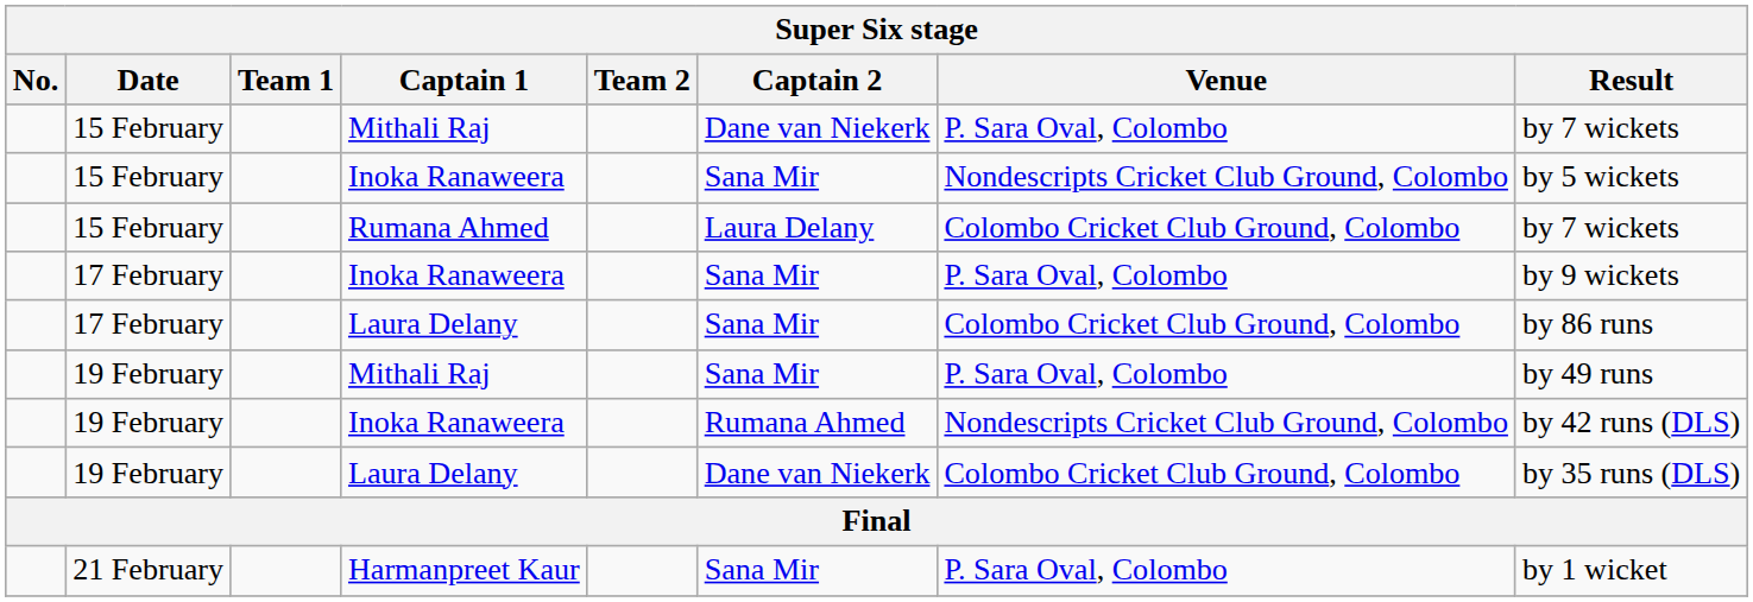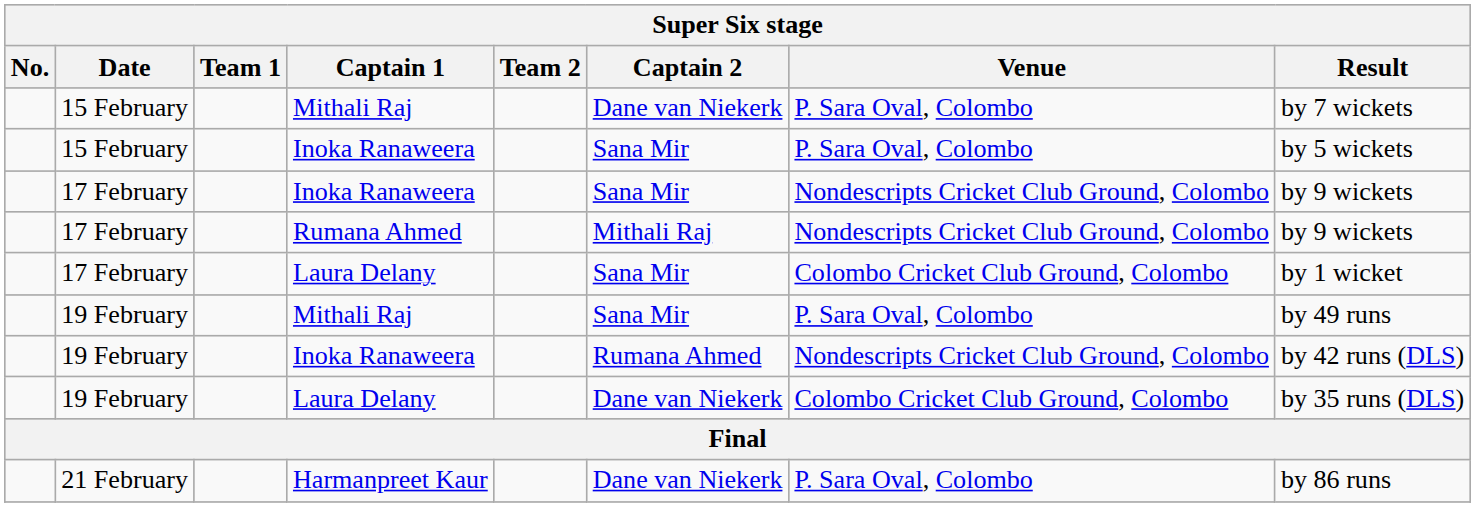 <table class="wikitable">
 <tr>
 <th colspan="8">Super Six stage</th>
 </tr>
 <tr>
 <th>No.</th>
 <th>Date</th>
 <th>Team 1</th>
 <th>Captain 1</th>
 <th>Team 2</th>
 <th>Captain 2</th>
 <th>Venue</th>
 <th>Result</th>
 </tr>
 <tr>
 <td></td>
 <td>15 February</td>
 <td></td>
 <td><a href='#'>Mithali Raj</a></td>
 <td></td>
 <td><a href='#'>Dane van Niekerk</a></td>
 <td><a href='#'>P. Sara Oval</a>, <a href='#'>Colombo</a></td>
 <td> by 7 wickets</td>
 </tr>
 <tr>
 <td></td>
 <td>15 February</td>
 <td></td>
 <td><a href='#'>Inoka Ranaweera</a></td>
 <td></td>
 <td><a href='#'>Sana Mir</a></td>
-<td><a href='#'>Nondescripts Cricket Club Ground</a>, <a href='#'>Colombo</a></td>
+<td><a href='#'>P. Sara Oval</a>, <a href='#'>Colombo</a></td>
 <td> by 5 wickets</td>
-</tr>
-<tr>
-<td></td>
-<td>15 February</td>
-<td></td>
-<td><a href='#'>Rumana Ahmed</a></td>
-<td></td>
-<td><a href='#'>Laura Delany</a></td>
-<td><a href='#'>Colombo Cricket Club Ground</a>, <a href='#'>Colombo</a></td>
-<td> by 7 wickets</td>
 </tr>
 <tr>
 <td></td>
 <td>17 February</td>
 <td></td>
 <td><a href='#'>Inoka Ranaweera</a></td>
 <td></td>
 <td><a href='#'>Sana Mir</a></td>
-<td><a href='#'>P. Sara Oval</a>, <a href='#'>Colombo</a></td>
+<td><a href='#'>Nondescripts Cricket Club Ground</a>, <a href='#'>Colombo</a></td>
+<td> by 9 wickets</td>
+</tr>
+<tr>
+<td></td>
+<td>17 February</td>
+<td></td>
+<td><a href='#'>Rumana Ahmed</a></td>
+<td></td>
+<td><a href='#'>Mithali Raj</a></td>
+<td><a href='#'>Nondescripts Cricket Club Ground</a>, <a href='#'>Colombo</a></td>
 <td> by 9 wickets</td>
 </tr>
 <tr>
 <td></td>
 <td>17 February</td>
 <td></td>
 <td><a href='#'>Laura Delany</a></td>
 <td></td>
 <td><a href='#'>Sana Mir</a></td>
 <td><a href='#'>Colombo Cricket Club Ground</a>, <a href='#'>Colombo</a></td>
-<td> by 86 runs</td>
+<td> by 1 wicket</td>
 </tr>
 <tr>
 <td></td>
 <td>19 February</td>
 <td></td>
 <td><a href='#'>Mithali Raj</a></td>
 <td></td>
 <td><a href='#'>Sana Mir</a></td>
 <td><a href='#'>P. Sara Oval</a>, <a href='#'>Colombo</a></td>
 <td> by 49 runs</td>
 </tr>
 <tr>
 <td></td>
 <td>19 February</td>
 <td></td>
 <td><a href='#'>Inoka Ranaweera</a></td>
 <td></td>
 <td><a href='#'>Rumana Ahmed</a></td>
 <td><a href='#'>Nondescripts Cricket Club Ground</a>, <a href='#'>Colombo</a></td>
 <td> by 42 runs (<a href='#'>DLS</a>)</td>
 </tr>
 <tr>
 <td></td>
 <td>19 February</td>
 <td></td>
 <td><a href='#'>Laura Delany</a></td>
 <td></td>
 <td><a href='#'>Dane van Niekerk</a></td>
 <td><a href='#'>Colombo Cricket Club Ground</a>, <a href='#'>Colombo</a></td>
 <td> by 35 runs (<a href='#'>DLS</a>)</td>
 </tr>
 <tr>
 <th colspan="8">Final</th>
 </tr>
 <tr>
 <td></td>
 <td>21 February</td>
 <td></td>
 <td><a href='#'>Harmanpreet Kaur</a></td>
 <td></td>
-<td><a href='#'>Sana Mir</a></td>
+<td><a href='#'>Dane van Niekerk</a></td>
 <td><a href='#'>P. Sara Oval</a>, <a href='#'>Colombo</a></td>
-<td> by 1 wicket</td>
+<td> by 86 runs</td>
 </tr>
 </table>
